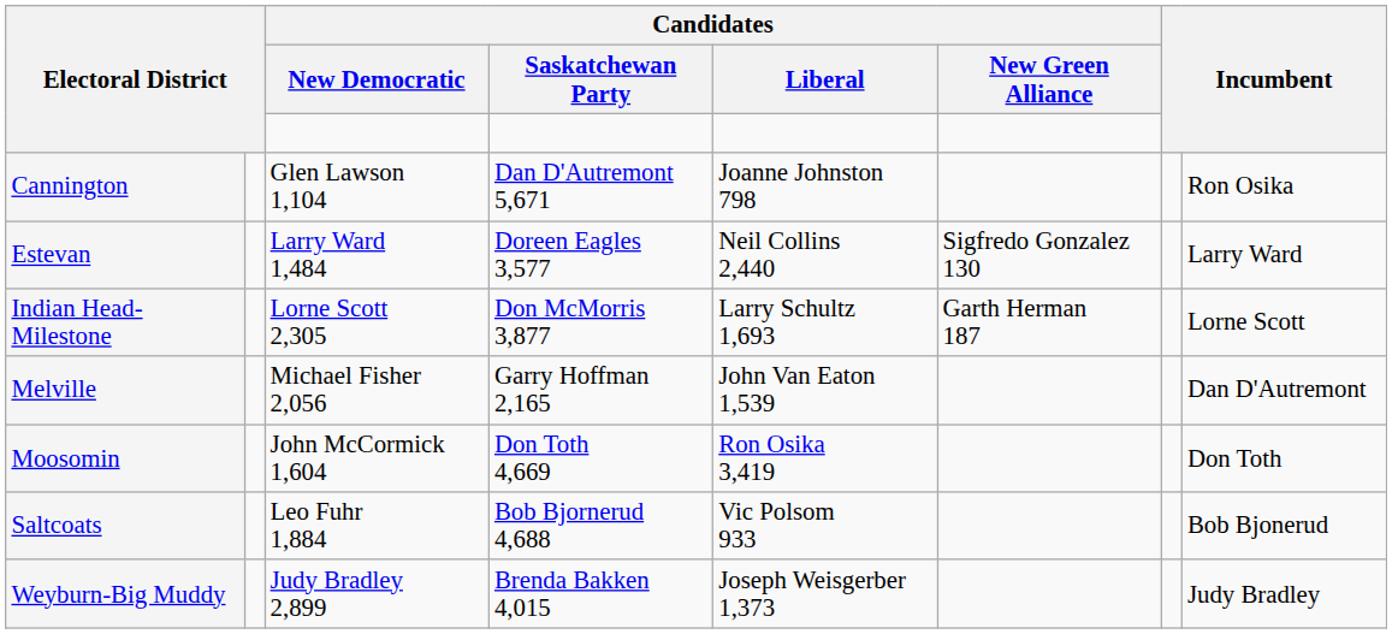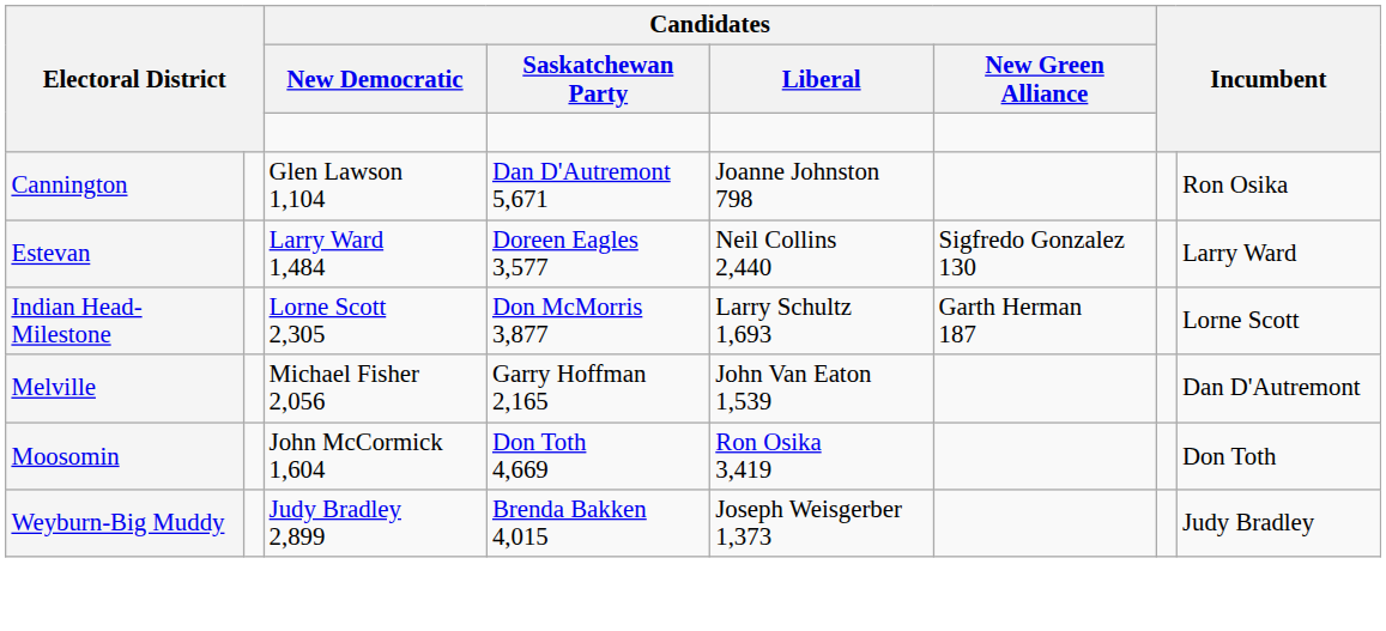 <table class="wikitable" style="width:100%">
 <tr>
 <th style="width:16%;" rowspan=3 colspan=2>Electoral District</th>
 <th colspan=4>Candidates</th>
 <th style="width:14%;" rowspan=3 colspan=2>Incumbent</th>
 </tr>
 <tr>
 <th width=14%><a href='#'>New Democratic</a></th>
 <th width=14%><a href='#'>Saskatchewan<br>Party</a></th>
 <th width=14%><a href='#'>Liberal</a></th>
 <th width=14%><a href='#'>New Green<br>Alliance</a></th>
 </tr>
 <tr>
 <td width=14% > </td>
 <td width=14% > </td>
 <td width=14% > </td>
 <td width=14% > </td>
 </tr>
 <tr>
 <td bgcolor=whitesmoke><a href='#'>Cannington</a></td>
 <td> </td>
 <td>Glen Lawson<br>1,104</td>
 <td><a href='#'>Dan D'Autremont</a><br>5,671</td>
 <td>Joanne Johnston<br>798</td>
 <td></td>
 <td> </td>
 <td>Ron Osika</td>
 </tr>
 <tr>
 <td bgcolor=whitesmoke><a href='#'>Estevan</a></td>
 <td> </td>
 <td><a href='#'>Larry Ward</a><br>1,484</td>
 <td><a href='#'>Doreen Eagles</a><br>3,577</td>
 <td>Neil Collins<br>2,440</td>
 <td>Sigfredo Gonzalez<br>130</td>
 <td> </td>
 <td>Larry Ward</td>
 </tr>
 <tr>
 <td bgcolor=whitesmoke><a href='#'>Indian Head-Milestone</a></td>
 <td> </td>
 <td><a href='#'>Lorne Scott</a><br>2,305</td>
 <td><a href='#'>Don McMorris</a><br>3,877</td>
 <td>Larry Schultz<br>1,693</td>
 <td>Garth Herman<br>187</td>
 <td> </td>
 <td>Lorne Scott</td>
 </tr>
 <tr>
 <td bgcolor=whitesmoke><a href='#'>Melville</a></td>
 <td> </td>
 <td>Michael Fisher<br>2,056</td>
 <td>Garry Hoffman<br>2,165</td>
 <td>John Van Eaton<br>1,539</td>
 <td></td>
 <td> </td>
 <td>Dan D'Autremont</td>
 </tr>
 <tr>
 <td bgcolor=whitesmoke><a href='#'>Moosomin</a></td>
 <td> </td>
 <td>John McCormick<br>1,604</td>
 <td><a href='#'>Don Toth</a> <br>4,669</td>
 <td><a href='#'>Ron Osika</a><br>3,419</td>
 <td></td>
 <td> </td>
 <td>Don Toth</td>
 </tr>
 <tr>
-<td bgcolor=whitesmoke><a href='#'>Saltcoats</a></td>
-<td> </td>
-<td>Leo Fuhr<br>1,884</td>
-<td><a href='#'>Bob Bjornerud</a> <br>4,688</td>
-<td>Vic Polsom<br>933</td>
-<td></td>
-<td> </td>
-<td>Bob Bjonerud</td>
-</tr>
-<tr>
 <td bgcolor=whitesmoke><a href='#'>Weyburn-Big Muddy</a></td>
 <td> </td>
 <td><a href='#'>Judy Bradley</a><br>2,899</td>
 <td><a href='#'>Brenda Bakken</a> <br>4,015</td>
 <td>Joseph Weisgerber<br>1,373</td>
 <td></td>
 <td> </td>
 <td>Judy Bradley</td>
 </tr>
 </table>
